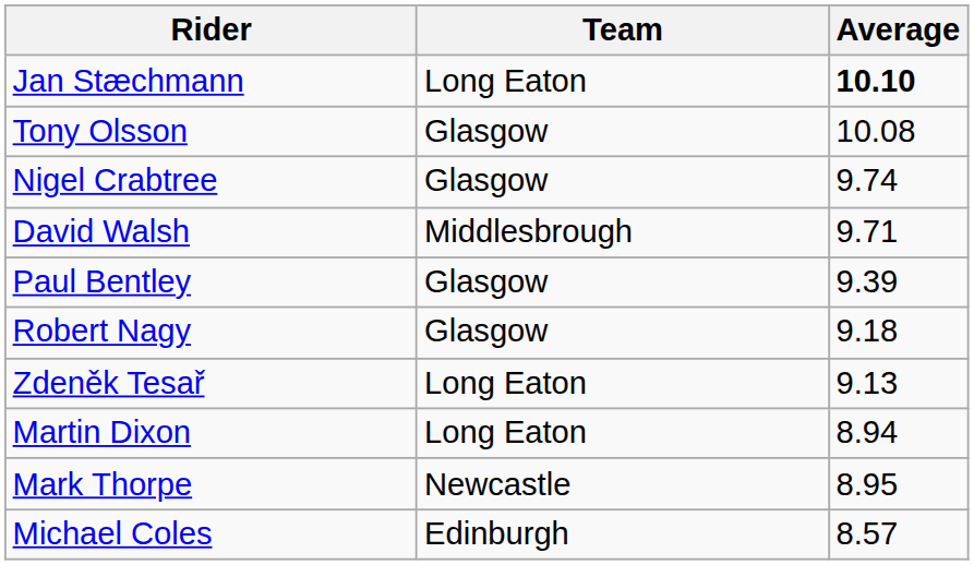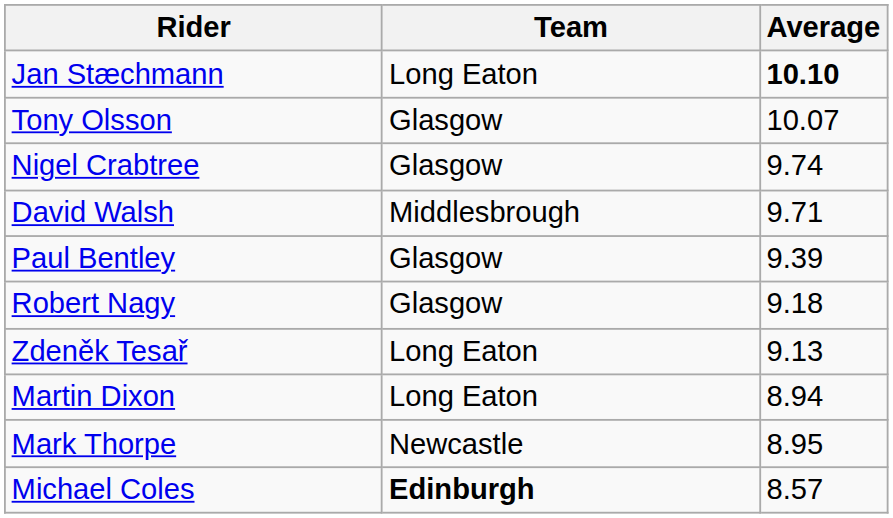 <table class="wikitable" style="font-size: 100%">
 <tr>
 <th width=200>Rider</th>
 <th width=200>Team</th>
 <th width=40>Average</th>
 </tr>
 <tr>
 <td align="left"><a href='#'>Jan Stæchmann</a></td>
 <td>Long Eaton</td>
 <td><strong>10.10</strong></td>
 </tr>
 <tr>
 <td align="left"><a href='#'>Tony Olsson</a></td>
 <td>Glasgow</td>
-<td>10.08</td>
+<td>10.07</td>
 </tr>
 <tr>
 <td align="left"><a href='#'>Nigel Crabtree</a></td>
 <td>Glasgow</td>
 <td>9.74</td>
 </tr>
 <tr>
 <td align="left"><a href='#'>David Walsh</a></td>
 <td>Middlesbrough</td>
 <td>9.71</td>
 </tr>
 <tr>
 <td align="left"><a href='#'>Paul Bentley</a></td>
 <td>Glasgow</td>
 <td>9.39</td>
 </tr>
 <tr>
 <td align="left"><a href='#'>Robert Nagy</a></td>
 <td>Glasgow</td>
 <td>9.18</td>
 </tr>
 <tr>
 <td align="left"><a href='#'>Zdeněk Tesař</a></td>
 <td>Long Eaton</td>
 <td>9.13</td>
 </tr>
 <tr>
 <td align="left"><a href='#'>Martin Dixon</a></td>
 <td>Long Eaton</td>
 <td>8.94</td>
 </tr>
 <tr>
 <td align="left"><a href='#'>Mark Thorpe</a></td>
 <td>Newcastle</td>
 <td>8.95</td>
 </tr>
 <tr>
 <td align="left"><a href='#'>Michael Coles</a></td>
-<td>Edinburgh</td>
+<td><strong>Edinburgh</strong></td>
 <td>8.57</td>
 </tr>
 </table>
